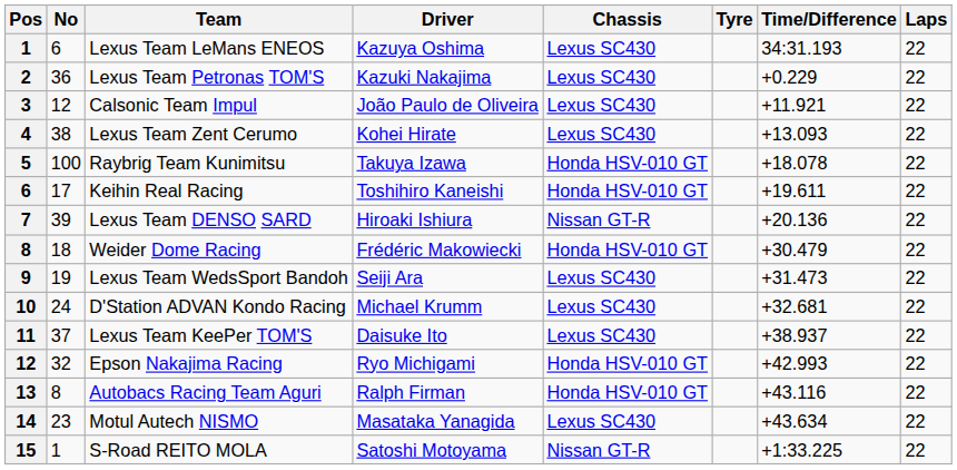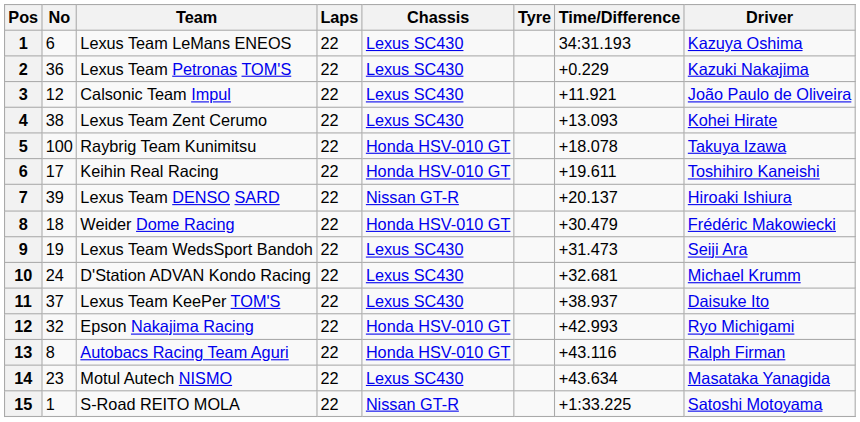 <table class="wikitable" style="font-size: 95%;">
 <tr>
 <th>Pos</th>
 <th>No</th>
 <th>Team</th>
-<th>Driver</th>
+<th>Laps</th>
 <th>Chassis</th>
 <th>Tyre</th>
 <th>Time/Difference</th>
-<th>Laps</th>
+<th>Driver</th>
 </tr>
 <tr>
 <th>1</th>
 <td>6</td>
 <td>Lexus Team LeMans ENEOS</td>
-<td> <a href='#'>Kazuya Oshima</a></td>
+<td>22</td>
 <td><a href='#'>Lexus SC430</a></td>
 <td></td>
 <td>34:31.193</td>
-<td>22</td>
+<td> <a href='#'>Kazuya Oshima</a></td>
 </tr>
 <tr>
 <th>2</th>
 <td>36</td>
 <td>Lexus Team <a href='#'>Petronas</a> <a href='#'>TOM'S</a></td>
-<td> <a href='#'>Kazuki Nakajima</a></td>
+<td>22</td>
 <td><a href='#'>Lexus SC430</a></td>
 <td></td>
 <td>+0.229</td>
-<td>22</td>
+<td> <a href='#'>Kazuki Nakajima</a></td>
 </tr>
 <tr>
 <th>3</th>
 <td>12</td>
 <td>Calsonic Team <a href='#'>Impul</a></td>
-<td> <a href='#'>João Paulo de Oliveira</a></td>
+<td>22</td>
 <td><a href='#'>Lexus SC430</a></td>
 <td></td>
 <td>+11.921</td>
-<td>22</td>
+<td> <a href='#'>João Paulo de Oliveira</a></td>
 </tr>
 <tr>
 <th>4</th>
 <td>38</td>
 <td>Lexus Team Zent Cerumo</td>
-<td> <a href='#'>Kohei Hirate</a></td>
+<td>22</td>
 <td><a href='#'>Lexus SC430</a></td>
 <td></td>
 <td>+13.093</td>
-<td>22</td>
+<td> <a href='#'>Kohei Hirate</a></td>
 </tr>
 <tr>
 <th>5</th>
 <td>100</td>
 <td>Raybrig Team Kunimitsu</td>
-<td> <a href='#'>Takuya Izawa</a></td>
+<td>22</td>
 <td><a href='#'>Honda HSV-010 GT</a></td>
 <td></td>
 <td>+18.078</td>
-<td>22</td>
+<td> <a href='#'>Takuya Izawa</a></td>
 </tr>
 <tr>
 <th>6</th>
 <td>17</td>
 <td>Keihin Real Racing</td>
-<td> <a href='#'>Toshihiro Kaneishi</a></td>
+<td>22</td>
 <td><a href='#'>Honda HSV-010 GT</a></td>
 <td></td>
 <td>+19.611</td>
-<td>22</td>
+<td> <a href='#'>Toshihiro Kaneishi</a></td>
 </tr>
 <tr>
 <th>7</th>
 <td>39</td>
 <td>Lexus Team <a href='#'>DENSO</a> <a href='#'>SARD</a></td>
-<td> <a href='#'>Hiroaki Ishiura</a></td>
+<td>22</td>
 <td><a href='#'>Nissan GT-R</a></td>
 <td></td>
-<td>+20.136</td>
-<td>22</td>
+<td>+20.137</td>
+<td> <a href='#'>Hiroaki Ishiura</a></td>
 </tr>
 <tr>
 <th>8</th>
 <td>18</td>
 <td>Weider <a href='#'>Dome Racing</a></td>
-<td> <a href='#'>Frédéric Makowiecki</a></td>
+<td>22</td>
 <td><a href='#'>Honda HSV-010 GT</a></td>
 <td></td>
 <td>+30.479</td>
-<td>22</td>
+<td> <a href='#'>Frédéric Makowiecki</a></td>
 </tr>
 <tr>
 <th>9</th>
 <td>19</td>
 <td>Lexus Team WedsSport Bandoh</td>
-<td> <a href='#'>Seiji Ara</a></td>
+<td>22</td>
 <td><a href='#'>Lexus SC430</a></td>
 <td></td>
 <td>+31.473</td>
-<td>22</td>
+<td> <a href='#'>Seiji Ara</a></td>
 </tr>
 <tr>
 <th>10</th>
 <td>24</td>
 <td>D'Station ADVAN Kondo Racing</td>
-<td> <a href='#'>Michael Krumm</a></td>
+<td>22</td>
 <td><a href='#'>Lexus SC430</a></td>
 <td></td>
 <td>+32.681</td>
-<td>22</td>
+<td> <a href='#'>Michael Krumm</a></td>
 </tr>
 <tr>
 <th>11</th>
 <td>37</td>
 <td>Lexus Team KeePer <a href='#'>TOM'S</a></td>
-<td> <a href='#'>Daisuke Ito</a></td>
+<td>22</td>
 <td><a href='#'>Lexus SC430</a></td>
 <td></td>
 <td>+38.937</td>
-<td>22</td>
+<td> <a href='#'>Daisuke Ito</a></td>
 </tr>
 <tr>
 <th>12</th>
 <td>32</td>
 <td>Epson <a href='#'>Nakajima Racing</a></td>
-<td> <a href='#'>Ryo Michigami</a></td>
+<td>22</td>
 <td><a href='#'>Honda HSV-010 GT</a></td>
 <td></td>
 <td>+42.993</td>
-<td>22</td>
+<td> <a href='#'>Ryo Michigami</a></td>
 </tr>
 <tr>
 <th>13</th>
 <td>8</td>
 <td><a href='#'>Autobacs Racing Team Aguri</a></td>
-<td> <a href='#'>Ralph Firman</a></td>
+<td>22</td>
 <td><a href='#'>Honda HSV-010 GT</a></td>
 <td></td>
 <td>+43.116</td>
-<td>22</td>
+<td> <a href='#'>Ralph Firman</a></td>
 </tr>
 <tr>
 <th>14</th>
 <td>23</td>
 <td>Motul Autech <a href='#'>NISMO</a></td>
-<td> <a href='#'>Masataka Yanagida</a></td>
+<td>22</td>
 <td><a href='#'>Lexus SC430</a></td>
 <td></td>
 <td>+43.634</td>
-<td>22</td>
+<td> <a href='#'>Masataka Yanagida</a></td>
 </tr>
 <tr>
 <th>15</th>
 <td>1</td>
 <td>S-Road REITO MOLA</td>
-<td> <a href='#'>Satoshi Motoyama</a></td>
+<td>22</td>
 <td><a href='#'>Nissan GT-R</a></td>
 <td></td>
 <td>+1:33.225</td>
-<td>22</td>
+<td> <a href='#'>Satoshi Motoyama</a></td>
 </tr>
 </table>
